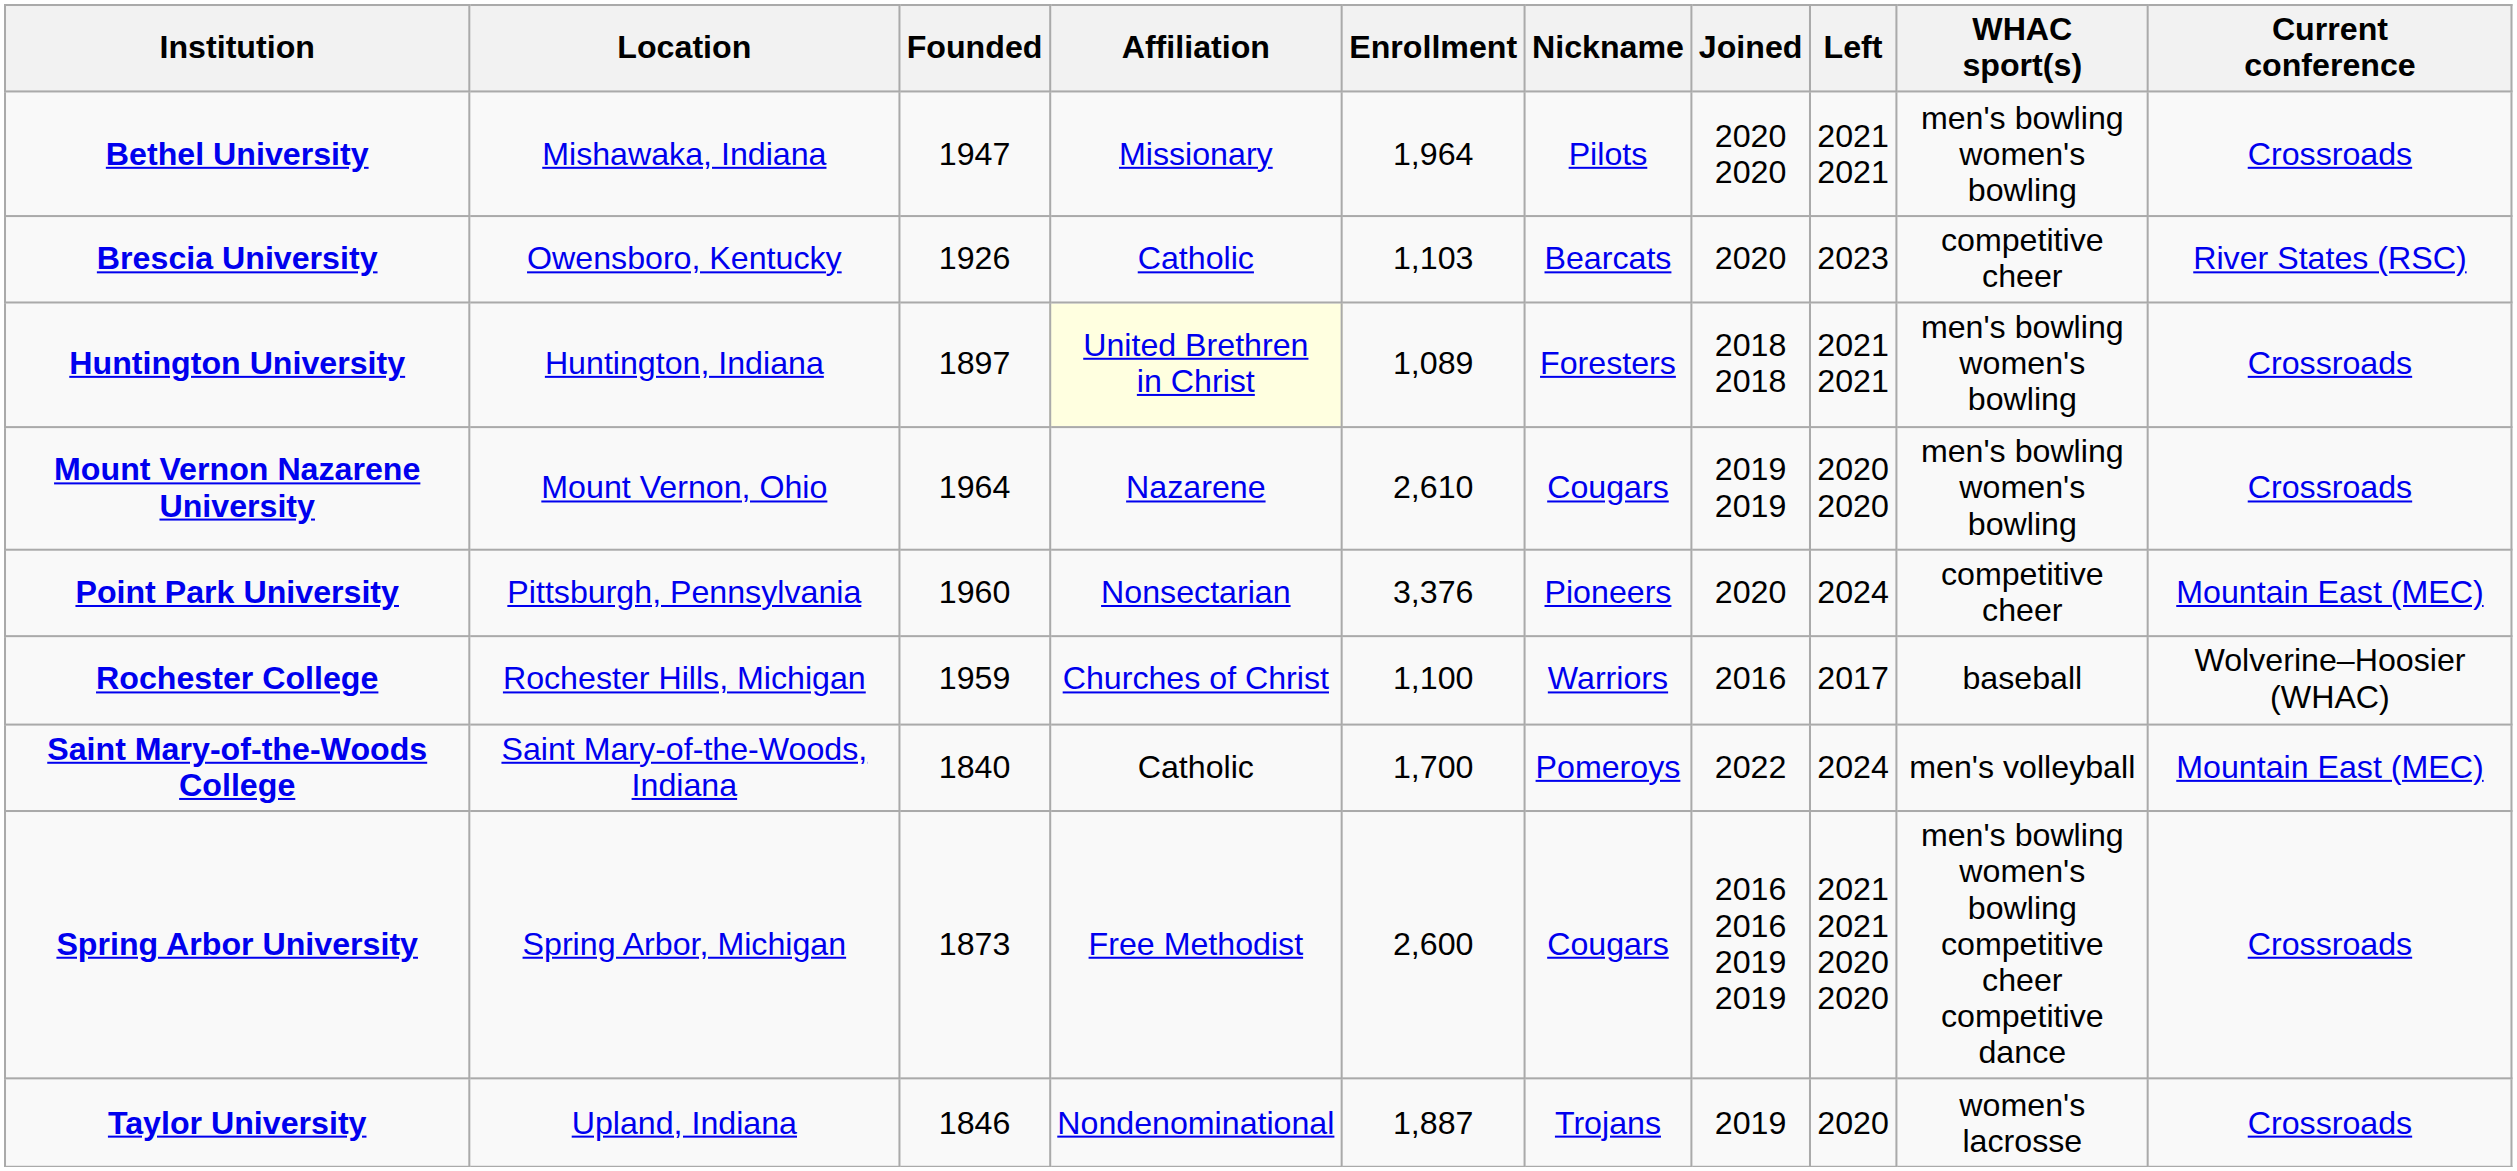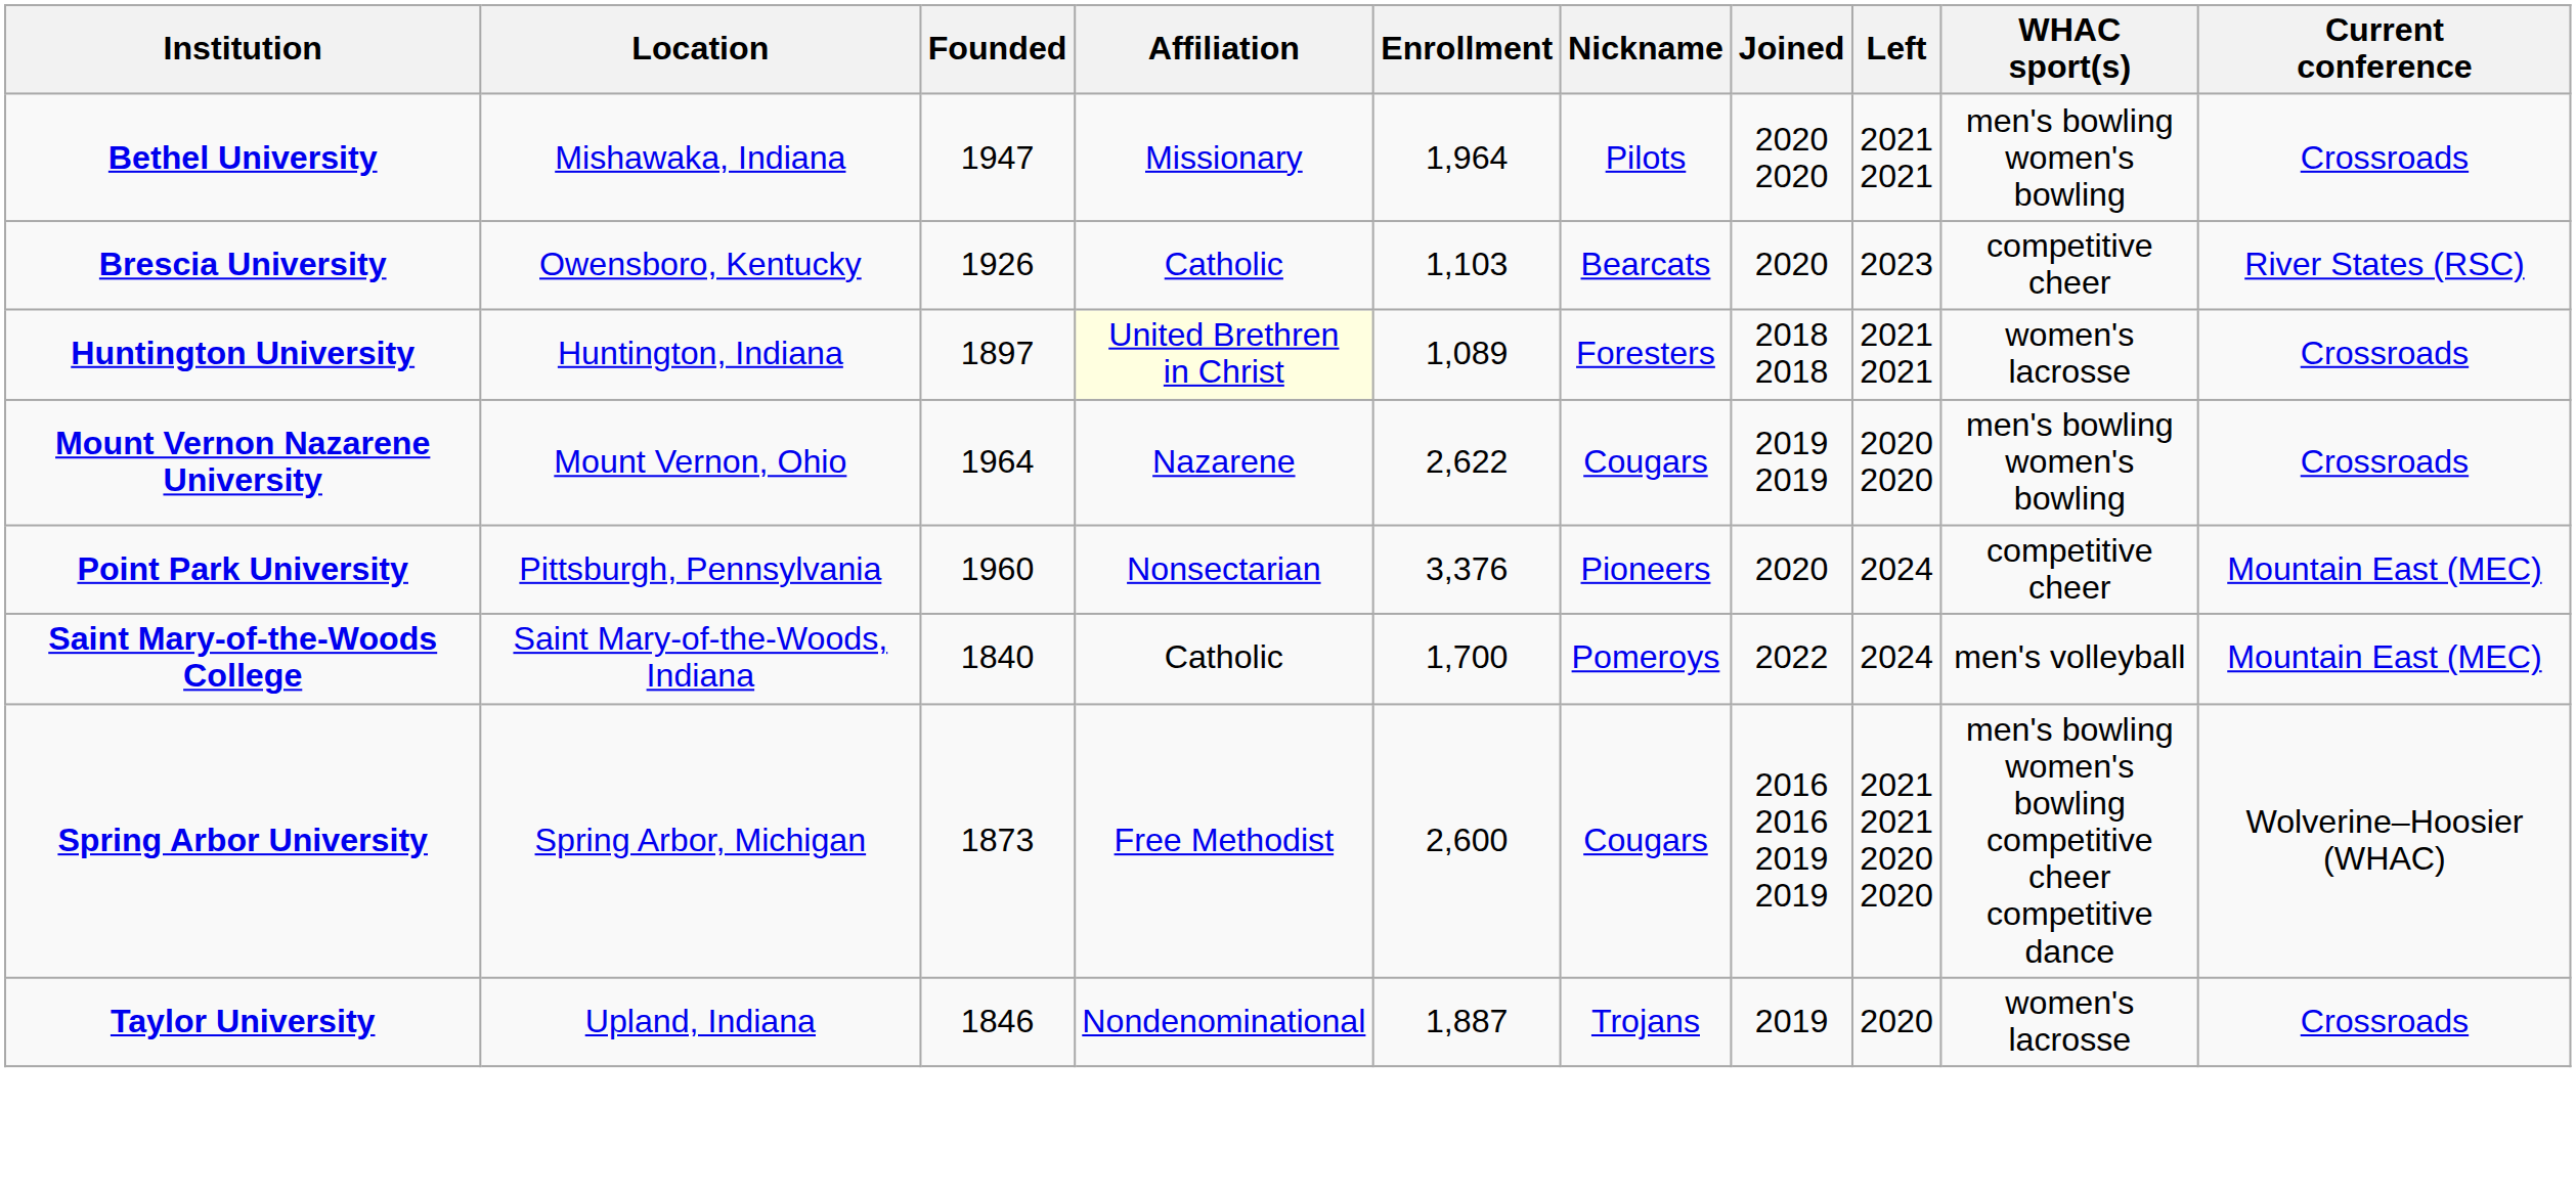 <table class="wikitable sortable" style="text-align:center">
 <tr>
 <th>Institution</th>
 <th>Location</th>
 <th>Founded</th>
 <th>Affiliation</th>
 <th>Enrollment</th>
 <th>Nickname</th>
 <th>Joined</th>
 <th>Left</th>
 <th>WHAC<br>sport(s)</th>
 <th>Current<br>conference</th>
 </tr>
 <tr>
 <td><strong><a href='#'>Bethel University</a></strong></td>
 <td><a href='#'>Mishawaka, Indiana</a></td>
 <td>1947</td>
 <td><a href='#'>Missionary</a></td>
 <td>1,964</td>
 <td><a href='#'>Pilots</a></td>
 <td>2020<br>2020</td>
 <td>2021<br>2021</td>
 <td>men's bowling<br>women's bowling</td>
 <td><a href='#'>Crossroads</a></td>
 </tr>
 <tr>
 <td><strong><a href='#'>Brescia University</a></strong></td>
 <td><a href='#'>Owensboro, Kentucky</a></td>
 <td>1926</td>
 <td><a href='#'>Catholic</a><br></td>
 <td>1,103</td>
 <td><a href='#'>Bearcats</a></td>
 <td>2020</td>
 <td>2023</td>
 <td>competitive cheer</td>
 <td><a href='#'>River States (RSC)</a></td>
 </tr>
 <tr>
 <td><strong><a href='#'>Huntington University</a></strong></td>
 <td><a href='#'>Huntington, Indiana</a></td>
 <td>1897</td>
 <td style="background: lightyellow;"><a href='#'>United Brethren<br>in Christ</a></td>
 <td>1,089</td>
 <td><a href='#'>Foresters</a></td>
 <td>2018<br>2018</td>
 <td>2021<br>2021</td>
-<td>men's bowling<br>women's bowling</td>
+<td>women's lacrosse</td>
 <td><a href='#'>Crossroads</a></td>
 </tr>
 <tr>
 <td><strong><a href='#'>Mount Vernon Nazarene University</a></strong></td>
 <td><a href='#'>Mount Vernon, Ohio</a></td>
 <td>1964</td>
 <td><a href='#'>Nazarene</a></td>
-<td>2,610</td>
+<td>2,622</td>
 <td><a href='#'>Cougars</a></td>
 <td>2019<br>2019</td>
 <td>2020<br>2020</td>
 <td>men's bowling<br>women's bowling</td>
 <td><a href='#'>Crossroads</a></td>
 </tr>
 <tr>
 <td><strong><a href='#'>Point Park University</a></strong></td>
 <td><a href='#'>Pittsburgh, Pennsylvania</a></td>
 <td>1960</td>
 <td><a href='#'>Nonsectarian</a></td>
 <td>3,376</td>
 <td><a href='#'>Pioneers</a></td>
 <td>2020</td>
 <td>2024</td>
 <td>competitive cheer</td>
 <td><a href='#'>Mountain East (MEC)</a></td>
-</tr>
-<tr>
-<td><strong><a href='#'>Rochester College</a></strong></td>
-<td><a href='#'>Rochester Hills, Michigan</a></td>
-<td>1959</td>
-<td><a href='#'>Churches of Christ</a></td>
-<td>1,100</td>
-<td><a href='#'>Warriors</a></td>
-<td>2016</td>
-<td>2017</td>
-<td>baseball</td>
-<td>Wolverine–Hoosier (WHAC)</td>
 </tr>
 <tr>
 <td><strong><a href='#'>Saint Mary-of-the-Woods College</a></strong></td>
 <td><a href='#'>Saint Mary-of-the-Woods, Indiana</a></td>
 <td>1840</td>
 <td>Catholic<br></td>
 <td>1,700</td>
 <td><a href='#'>Pomeroys</a></td>
 <td>2022</td>
 <td>2024</td>
 <td>men's volleyball</td>
 <td><a href='#'>Mountain East (MEC)</a></td>
 </tr>
 <tr>
 <td><strong><a href='#'>Spring Arbor University</a></strong></td>
 <td><a href='#'>Spring Arbor, Michigan</a></td>
 <td>1873</td>
 <td><a href='#'>Free Methodist</a></td>
 <td>2,600</td>
 <td><a href='#'>Cougars</a></td>
 <td>2016<br>2016<br>2019<br>2019</td>
 <td>2021<br>2021<br>2020<br>2020</td>
 <td>men's bowling<br>women's bowling<br>competitive cheer<br>competitive dance</td>
-<td><a href='#'>Crossroads</a></td>
+<td>Wolverine–Hoosier (WHAC)</td>
 </tr>
 <tr>
 <td><strong><a href='#'>Taylor University</a></strong></td>
 <td><a href='#'>Upland, Indiana</a></td>
 <td>1846</td>
 <td><a href='#'>Nondenominational</a></td>
 <td>1,887</td>
 <td><a href='#'>Trojans</a></td>
 <td>2019</td>
 <td>2020</td>
 <td>women's lacrosse</td>
 <td><a href='#'>Crossroads</a></td>
 </tr>
 </table>
